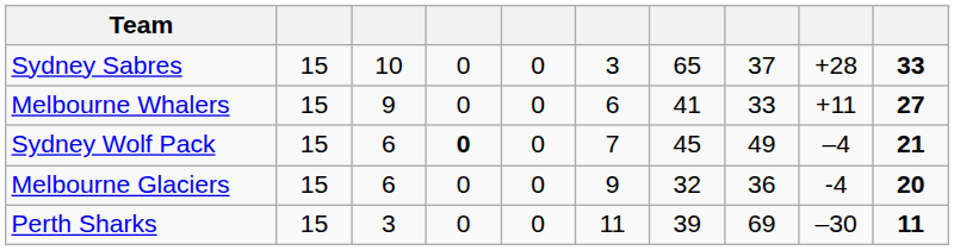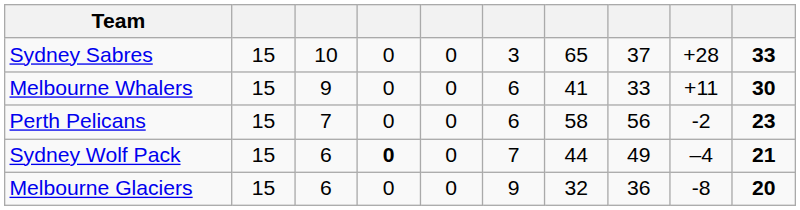 <table class="wikitable" style="text-align:center;">
 <tr>
 <th width=165>Team</th>
 <th width=40></th>
 <th width=40></th>
 <th width=40></th>
 <th width=40></th>
 <th width=40></th>
 <th width=40></th>
 <th width=40></th>
 <th width=40></th>
 <th width=40></th>
 </tr>
 <tr>
 <td style="text-align:left;"><a href='#'>Sydney Sabres</a></td>
 <td>15</td>
 <td>10</td>
 <td>0</td>
 <td>0</td>
 <td>3</td>
 <td>65</td>
 <td>37</td>
 <td>+28</td>
 <td><strong>33</strong></td>
 </tr>
 <tr>
 <td style="text-align:left;"><a href='#'>Melbourne Whalers</a></td>
 <td>15</td>
 <td>9</td>
 <td>0</td>
 <td>0</td>
 <td>6</td>
 <td>41</td>
 <td>33</td>
 <td>+11</td>
-<td><strong>27</strong></td>
+<td><strong>30</strong></td>
+</tr>
+<tr>
+<td style="text-align:left;"><a href='#'>Perth Pelicans</a></td>
+<td>15</td>
+<td>7</td>
+<td>0</td>
+<td>0</td>
+<td>6</td>
+<td>58</td>
+<td>56</td>
+<td>-2</td>
+<td><strong>23</strong></td>
 </tr>
 <tr>
 <td style="text-align:left;"><a href='#'>Sydney Wolf Pack</a></td>
 <td>15</td>
 <td>6</td>
 <td><strong>0</strong></td>
 <td>0</td>
 <td>7</td>
-<td>45</td>
+<td>44</td>
 <td>49</td>
 <td>–4</td>
 <td><strong>21</strong></td>
 </tr>
 <tr>
 <td style="text-align:left;"><a href='#'>Melbourne Glaciers</a></td>
 <td>15</td>
 <td>6</td>
 <td>0</td>
 <td>0</td>
 <td>9</td>
 <td>32</td>
 <td>36</td>
-<td>-4</td>
+<td>-8</td>
 <td><strong>20</strong></td>
 </tr>
-<tr>
-<td style="text-align:left;"><a href='#'>Perth Sharks</a></td>
-<td>15</td>
-<td>3</td>
-<td>0</td>
-<td>0</td>
-<td>11</td>
-<td>39</td>
-<td>69</td>
-<td>–30</td>
-<td><strong>11</strong></td>
-</tr>
 </table>
